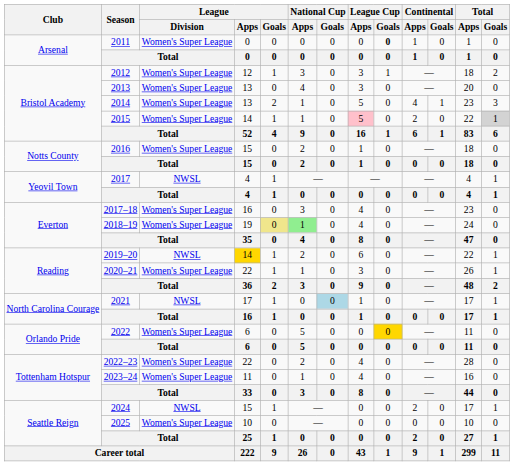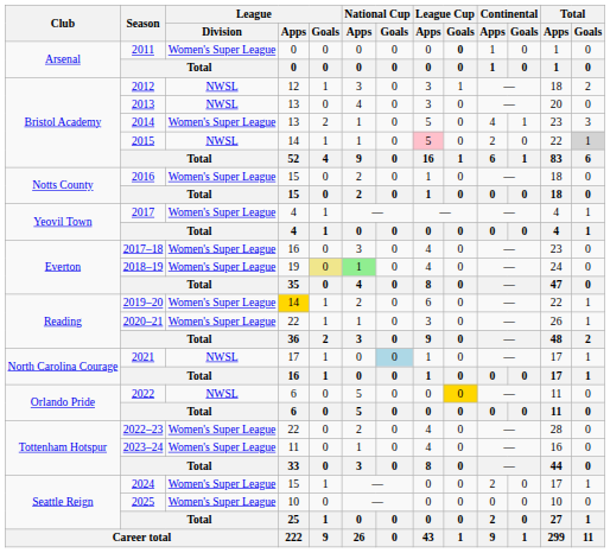 <table class="wikitable" style="text-align:center">
 <tr>
 <th rowspan="2">Club</th>
 <th rowspan="2">Season</th>
 <th colspan="3">League</th>
 <th colspan="2">National Cup</th>
 <th colspan="2">League Cup</th>
 <th colspan="2">Continental</th>
 <th colspan="2">Total</th>
 </tr>
 <tr>
 <th>Division</th>
 <th>Apps</th>
 <th>Goals</th>
 <th>Apps</th>
 <th>Goals</th>
 <th>Apps</th>
 <th>Goals</th>
 <th>Apps</th>
 <th>Goals</th>
 <th>Apps</th>
 <th>Goals</th>
 </tr>
 <tr>
 <td rowspan="2"><a href='#'>Arsenal</a></td>
 <td><a href='#'>2011</a></td>
 <td><a href='#'>Women's Super League</a></td>
 <td>0</td>
 <td>0</td>
 <td>0</td>
 <td>0</td>
 <td>0</td>
 <td><strong>0</strong></td>
 <td>1</td>
 <td>0</td>
 <td>1</td>
 <td>0</td>
 </tr>
 <tr>
 <th colspan="2">Total</th>
 <th>0</th>
 <th>0</th>
 <th>0</th>
 <th>0</th>
 <th>0</th>
 <th>0</th>
 <th>1</th>
 <th>0</th>
 <th>1</th>
 <th>0</th>
 </tr>
 <tr>
 <td rowspan="5"><a href='#'>Bristol Academy</a></td>
 <td><a href='#'>2012</a></td>
-<td><a href='#'>Women's Super League</a></td>
+<td><a href='#'>NWSL</a></td>
 <td>12</td>
 <td>1</td>
 <td>3</td>
 <td>0</td>
 <td>3</td>
 <td>1</td>
 <td colspan="2">—</td>
 <td>18</td>
 <td>2</td>
 </tr>
 <tr>
 <td><a href='#'>2013</a></td>
-<td><a href='#'>Women's Super League</a></td>
+<td><a href='#'>NWSL</a></td>
 <td>13</td>
 <td>0</td>
 <td>4</td>
 <td>0</td>
 <td>3</td>
 <td>0</td>
 <td colspan="2">—</td>
 <td>20</td>
 <td>0</td>
 </tr>
 <tr>
 <td><a href='#'>2014</a></td>
 <td><a href='#'>Women's Super League</a></td>
 <td>13</td>
 <td>2</td>
 <td>1</td>
 <td>0</td>
 <td>5</td>
 <td>0</td>
 <td>4</td>
 <td>1</td>
 <td>23</td>
 <td>3</td>
 </tr>
 <tr>
 <td><a href='#'>2015</a></td>
-<td><a href='#'>Women's Super League</a></td>
+<td><a href='#'>NWSL</a></td>
 <td>14</td>
 <td>1</td>
 <td>1</td>
 <td>0</td>
 <td style="background: pink;">5</td>
 <td>0</td>
 <td>2</td>
 <td>0</td>
 <td>22</td>
 <td style="background: lightgrey;">1</td>
 </tr>
 <tr>
 <th colspan="2">Total</th>
 <th>52</th>
 <th>4</th>
 <th>9</th>
 <th>0</th>
 <th>16</th>
 <th>1</th>
 <th>6</th>
 <th>1</th>
 <th>83</th>
 <th>6</th>
 </tr>
 <tr>
 <td rowspan="2"><a href='#'>Notts County</a></td>
 <td><a href='#'>2016</a></td>
 <td><a href='#'>Women's Super League</a></td>
 <td>15</td>
 <td>0</td>
 <td>2</td>
 <td>0</td>
 <td>1</td>
 <td>0</td>
 <td colspan="2">—</td>
 <td>18</td>
 <td>0</td>
 </tr>
 <tr>
 <th colspan="2">Total</th>
 <th>15</th>
 <th>0</th>
 <th>2</th>
 <th>0</th>
 <th>1</th>
 <th>0</th>
 <th>0</th>
 <th>0</th>
 <th>18</th>
 <th>0</th>
 </tr>
 <tr>
 <td rowspan="2"><a href='#'>Yeovil Town</a></td>
 <td><a href='#'>2017</a></td>
-<td><a href='#'>NWSL</a></td>
+<td><a href='#'>Women's Super League</a></td>
 <td>4</td>
 <td>1</td>
 <td colspan="2">—</td>
 <td colspan="2">—</td>
 <td colspan="2">—</td>
 <td>4</td>
 <td>1</td>
 </tr>
 <tr>
 <th colspan="2">Total</th>
 <th>4</th>
 <th>1</th>
 <th>0</th>
 <th>0</th>
 <th>0</th>
 <th>0</th>
 <th>0</th>
 <th>0</th>
 <th>4</th>
 <th>1</th>
 </tr>
 <tr>
 <td rowspan="3"><a href='#'>Everton</a></td>
 <td><a href='#'>2017–18</a></td>
 <td><a href='#'>Women's Super League</a></td>
 <td>16</td>
 <td>0</td>
 <td>3</td>
 <td>0</td>
 <td>4</td>
 <td>0</td>
 <td colspan="2">—</td>
 <td>23</td>
 <td>0</td>
 </tr>
 <tr>
 <td><a href='#'>2018–19</a></td>
 <td><a href='#'>Women's Super League</a></td>
 <td>19</td>
 <td style="background: khaki;">0</td>
 <td style="background: lightgreen;">1</td>
 <td>0</td>
 <td>4</td>
 <td>0</td>
 <td colspan="2">—</td>
 <td>24</td>
 <td>0</td>
 </tr>
 <tr>
 <th colspan="2">Total</th>
 <th>35</th>
 <th>0</th>
 <th>4</th>
 <th>0</th>
 <th>8</th>
 <th>0</th>
 <th colspan="2">—</th>
 <th>47</th>
 <th>0</th>
 </tr>
 <tr>
 <td rowspan="3"><a href='#'>Reading</a></td>
 <td><a href='#'>2019–20</a></td>
-<td><a href='#'>NWSL</a></td>
+<td><a href='#'>Women's Super League</a></td>
 <td style="background: gold;">14</td>
 <td>1</td>
 <td>2</td>
 <td>0</td>
 <td>6</td>
 <td>0</td>
 <td colspan="2">—</td>
 <td>22</td>
 <td>1</td>
 </tr>
 <tr>
 <td><a href='#'>2020–21</a></td>
 <td><a href='#'>Women's Super League</a></td>
 <td>22</td>
 <td>1</td>
 <td>1</td>
 <td>0</td>
 <td>3</td>
 <td>0</td>
 <td colspan="2">—</td>
 <td>26</td>
 <td>1</td>
 </tr>
 <tr>
 <th colspan="2">Total</th>
 <th>36</th>
 <th>2</th>
 <th>3</th>
 <th>0</th>
 <th>9</th>
 <th>0</th>
 <th colspan="2">—</th>
 <th>48</th>
 <th>2</th>
 </tr>
 <tr>
 <td rowspan="2"><a href='#'>North Carolina Courage</a></td>
 <td><a href='#'>2021</a></td>
 <td><a href='#'>NWSL</a></td>
 <td>17</td>
 <td>1</td>
 <td>0</td>
 <td style="background: lightblue;">0</td>
 <td>1</td>
 <td>0</td>
 <td colspan="2">—</td>
 <td>17</td>
 <td>1</td>
 </tr>
 <tr>
 <th colspan="2">Total</th>
 <th>16</th>
 <th>1</th>
 <th>0</th>
 <th>0</th>
 <th>1</th>
 <th>0</th>
 <th>0</th>
 <th>0</th>
 <th>17</th>
 <th>1</th>
 </tr>
 <tr>
 <td rowspan="2"><a href='#'>Orlando Pride</a></td>
 <td><a href='#'>2022</a></td>
-<td><a href='#'>Women's Super League</a></td>
+<td><a href='#'>NWSL</a></td>
 <td>6</td>
 <td>0</td>
 <td>5</td>
 <td>0</td>
 <td>0</td>
 <td style="background: gold;">0</td>
 <td colspan="2">—</td>
 <td>11</td>
 <td>0</td>
 </tr>
 <tr>
 <th colspan="2">Total</th>
 <th>6</th>
 <th>0</th>
 <th>5</th>
 <th>0</th>
 <th>0</th>
 <th>0</th>
 <th>0</th>
 <th>0</th>
 <th>11</th>
 <th>0</th>
 </tr>
 <tr>
 <td rowspan="3"><a href='#'>Tottenham Hotspur</a></td>
 <td><a href='#'>2022–23</a></td>
 <td><a href='#'>Women's Super League</a></td>
 <td>22</td>
 <td>0</td>
 <td>2</td>
 <td>0</td>
 <td>4</td>
 <td>0</td>
 <td colspan="2">—</td>
 <td>28</td>
 <td>0</td>
 </tr>
 <tr>
 <td><a href='#'>2023–24</a></td>
 <td><a href='#'>Women's Super League</a></td>
 <td>11</td>
 <td>0</td>
 <td>1</td>
 <td>0</td>
 <td>4</td>
 <td>0</td>
 <td colspan="2">—</td>
 <td>16</td>
 <td>0</td>
 </tr>
 <tr>
 <th colspan="2">Total</th>
 <th>33</th>
 <th>0</th>
 <th>3</th>
 <th>0</th>
 <th>8</th>
 <th>0</th>
 <th colspan="2">—</th>
 <th>44</th>
 <th>0</th>
 </tr>
 <tr>
 <td rowspan="3"><a href='#'>Seattle Reign</a></td>
 <td><a href='#'>2024</a></td>
-<td><a href='#'>NWSL</a></td>
+<td><a href='#'>Women's Super League</a></td>
 <td>15</td>
 <td>1</td>
 <td colspan="2">—</td>
 <td>0</td>
 <td>0</td>
 <td>2</td>
 <td>0</td>
 <td>17</td>
 <td>1</td>
 </tr>
 <tr>
 <td><a href='#'>2025</a></td>
 <td><a href='#'>Women's Super League</a></td>
 <td>10</td>
 <td>0</td>
 <td colspan="2">—</td>
 <td>0</td>
 <td>0</td>
 <td>0</td>
 <td>0</td>
 <td>10</td>
 <td>0</td>
 </tr>
 <tr>
 <th colspan="2">Total</th>
 <th>25</th>
 <th>1</th>
 <th>0</th>
 <th>0</th>
 <th>0</th>
 <th>0</th>
 <th>2</th>
 <th>0</th>
 <th>27</th>
 <th>1</th>
 </tr>
 <tr>
 <th colspan="3">Career total</th>
 <th>222</th>
 <th>9</th>
 <th>26</th>
 <th>0</th>
 <th>43</th>
 <th>1</th>
 <th>9</th>
 <th>1</th>
 <th>299</th>
 <th>11</th>
 </tr>
 </table>
